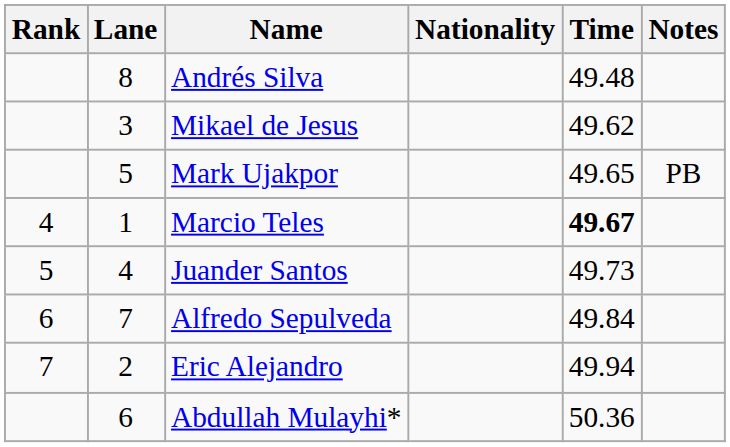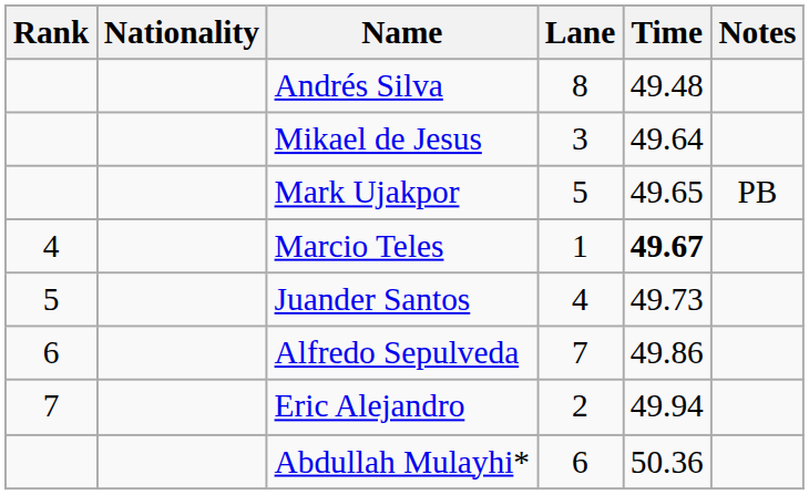 <table class="wikitable sortable" style="text-align:center;font-size:95%">
 <tr>
 <th>Rank</th>
+<th>Nationality</th>
+<th>Name</th>
 <th>Lane</th>
-<th>Name</th>
-<th>Nationality</th>
 <th>Time</th>
 <th>Notes</th>
 </tr>
 <tr>
 <td></td>
+<td align=left></td>
+<td align=left><a href='#'>Andrés Silva</a></td>
 <td>8</td>
-<td align=left><a href='#'>Andrés Silva</a></td>
-<td align=left></td>
 <td>49.48</td>
 <td></td>
 </tr>
 <tr>
 <td></td>
+<td align=left></td>
+<td align=left><a href='#'>Mikael de Jesus</a></td>
 <td>3</td>
-<td align=left><a href='#'>Mikael de Jesus</a></td>
-<td align=left></td>
-<td>49.62</td>
+<td>49.64</td>
 <td></td>
 </tr>
 <tr>
 <td></td>
+<td align=left></td>
+<td align=left><a href='#'>Mark Ujakpor</a></td>
 <td>5</td>
-<td align=left><a href='#'>Mark Ujakpor</a></td>
-<td align=left></td>
 <td>49.65</td>
 <td>PB</td>
 </tr>
 <tr>
 <td>4</td>
+<td align=left></td>
+<td align=left><a href='#'>Marcio Teles</a></td>
 <td>1</td>
-<td align=left><a href='#'>Marcio Teles</a></td>
-<td align=left></td>
 <td><strong>49.67</strong></td>
 <td></td>
 </tr>
 <tr>
 <td>5</td>
+<td align=left></td>
+<td align=left><a href='#'>Juander Santos</a></td>
 <td>4</td>
-<td align=left><a href='#'>Juander Santos</a></td>
-<td align=left></td>
 <td>49.73</td>
 <td></td>
 </tr>
 <tr>
 <td>6</td>
+<td align=left></td>
+<td align=left><a href='#'>Alfredo Sepulveda</a></td>
 <td>7</td>
-<td align=left><a href='#'>Alfredo Sepulveda</a></td>
-<td align=left></td>
-<td>49.84</td>
+<td>49.86</td>
 <td></td>
 </tr>
 <tr>
 <td>7</td>
+<td align=left></td>
+<td align=left><a href='#'>Eric Alejandro</a></td>
 <td>2</td>
-<td align=left><a href='#'>Eric Alejandro</a></td>
-<td align=left></td>
 <td>49.94</td>
 <td></td>
 </tr>
 <tr>
 <td></td>
+<td align=left></td>
+<td align=left><a href='#'>Abdullah Mulayhi</a>*</td>
 <td>6</td>
-<td align=left><a href='#'>Abdullah Mulayhi</a>*</td>
-<td align=left></td>
 <td>50.36</td>
 <td></td>
 </tr>
 </table>
